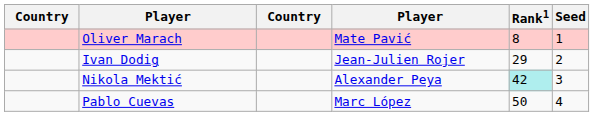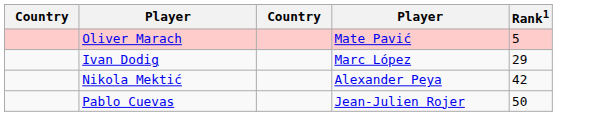 <table class="sortable wikitable">
 <tr>
 <th width="70">Country</th>
 <th width="175">Player</th>
 <th width="70">Country</th>
 <th width="175">Player</th>
 <th>Rank<sup>1</sup></th>
-<th>Seed</th>
 </tr>
 <tr style="background:#fcc;">
 <td></td>
 <td><a href='#'>Oliver Marach</a></td>
 <td></td>
 <td><a href='#'>Mate Pavić</a></td>
-<td>8</td>
-<td>1</td>
+<td>5</td>
 </tr>
 <tr>
 <td></td>
 <td><a href='#'>Ivan Dodig</a></td>
 <td></td>
-<td><a href='#'>Jean-Julien Rojer</a></td>
+<td><a href='#'>Marc López</a></td>
 <td>29</td>
-<td>2</td>
 </tr>
 <tr>
 <td></td>
 <td><a href='#'>Nikola Mektić</a></td>
 <td></td>
 <td><a href='#'>Alexander Peya</a></td>
-<td style="background: paleturquoise;">42</td>
-<td>3</td>
+<td>42</td>
 </tr>
 <tr>
 <td></td>
 <td><a href='#'>Pablo Cuevas</a></td>
 <td></td>
-<td><a href='#'>Marc López</a></td>
+<td><a href='#'>Jean-Julien Rojer</a></td>
 <td>50</td>
-<td>4</td>
 </tr>
 </table>
